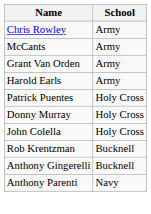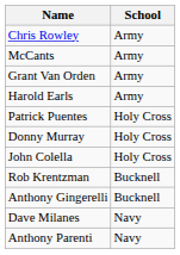 <table class=wikitable>
 <tr>
 <th>Name</th>
 <th>School</th>
 </tr>
 <tr>
 <td><a href='#'>Chris Rowley</a></td>
 <td>Army</td>
 </tr>
 <tr>
 <td>McCants</td>
 <td>Army</td>
 </tr>
 <tr>
 <td>Grant Van Orden</td>
 <td>Army</td>
 </tr>
 <tr>
 <td>Harold Earls</td>
 <td>Army</td>
 </tr>
 <tr>
 <td>Patrick Puentes</td>
 <td>Holy Cross</td>
 </tr>
 <tr>
 <td>Donny Murray</td>
 <td>Holy Cross</td>
 </tr>
 <tr>
 <td>John Colella</td>
 <td>Holy Cross</td>
 </tr>
 <tr>
 <td>Rob Krentzman</td>
 <td>Bucknell</td>
 </tr>
 <tr>
 <td>Anthony Gingerelli</td>
 <td>Bucknell</td>
 </tr>
 <tr>
+<td>Dave Milanes</td>
+<td>Navy</td>
+</tr>
+<tr>
 <td>Anthony Parenti</td>
 <td>Navy</td>
 </tr>
 </table>
